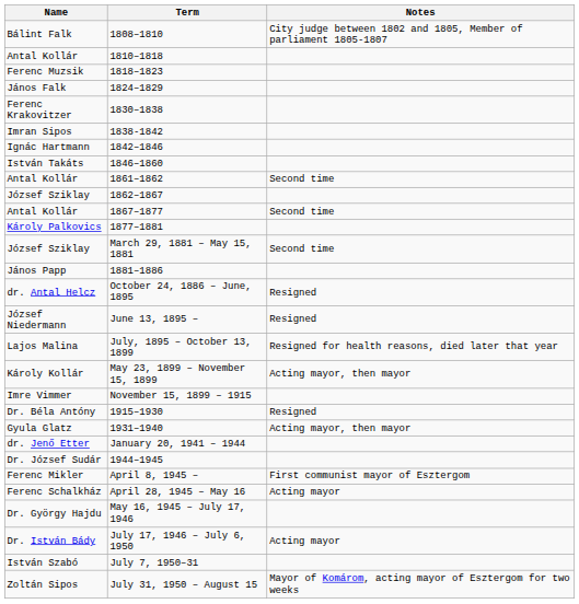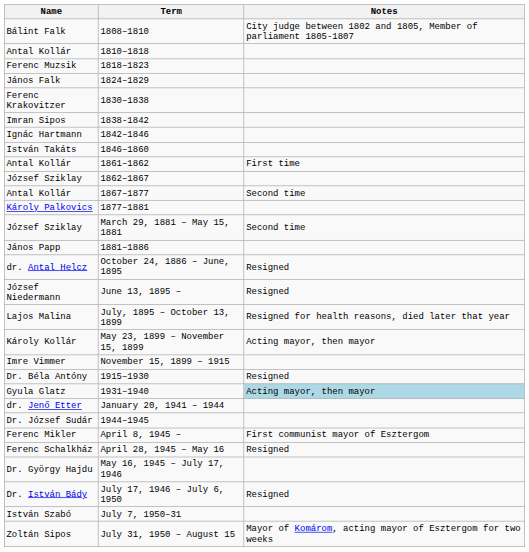 <table class="wikitable" border="1">
 <tr>
 <th width=130>Name</th>
 <th width=205>Term</th>
 <th width=400>Notes</th>
 </tr>
 <tr>
 <td>Bálint Falk</td>
 <td>1808–1810</td>
 <td>City judge between 1802 and 1805, Member of parliament  1805-1807</td>
 </tr>
 <tr>
 <td>Antal Kollár</td>
 <td>1810–1818</td>
 <td></td>
 </tr>
 <tr>
 <td>Ferenc Muzsik</td>
 <td>1818–1823</td>
 <td></td>
 </tr>
 <tr>
 <td>János Falk</td>
 <td>1824–1829</td>
 <td></td>
 </tr>
 <tr>
 <td>Ferenc Krakovitzer</td>
 <td>1830–1838</td>
 <td></td>
 </tr>
 <tr>
 <td>Imran Sipos</td>
 <td>1838-1842</td>
 <td></td>
 </tr>
 <tr>
 <td>Ignác Hartmann</td>
 <td>1842–1846</td>
 <td></td>
 </tr>
 <tr>
 <td>István Takáts</td>
 <td>1846–1860</td>
 <td></td>
 </tr>
 <tr>
 <td>Antal Kollár</td>
 <td>1861–1862</td>
-<td>Second time</td>
+<td>First time</td>
 </tr>
 <tr>
 <td>József Sziklay</td>
 <td>1862–1867</td>
 <td></td>
 </tr>
 <tr>
 <td>Antal Kollár</td>
 <td>1867–1877</td>
 <td>Second time</td>
 </tr>
 <tr>
 <td><a href='#'>Károly Palkovics</a></td>
 <td>1877–1881</td>
 <td></td>
 </tr>
 <tr>
 <td>József Sziklay</td>
 <td>March 29, 1881 – May 15, 1881</td>
 <td>Second time</td>
 </tr>
 <tr>
 <td>János Papp</td>
 <td>1881–1886</td>
 <td></td>
 </tr>
 <tr>
 <td>dr. <a href='#'>Antal Helcz</a></td>
 <td>October 24, 1886 – June, 1895</td>
 <td>Resigned</td>
 </tr>
 <tr>
 <td>József Niedermann</td>
 <td>June 13, 1895 –</td>
 <td>Resigned</td>
 </tr>
 <tr>
 <td>Lajos Malina</td>
 <td>July, 1895 – October 13, 1899</td>
 <td>Resigned for health reasons, died later that year</td>
 </tr>
 <tr>
 <td>Károly Kollár</td>
 <td>May 23, 1899 – November 15, 1899</td>
 <td>Acting mayor, then mayor</td>
 </tr>
 <tr>
 <td>Imre Vimmer</td>
 <td>November 15, 1899 – 1915</td>
 <td></td>
 </tr>
 <tr>
 <td>Dr. Béla Antóny</td>
 <td>1915–1930</td>
 <td>Resigned</td>
 </tr>
 <tr>
 <td>Gyula Glatz</td>
 <td>1931–1940</td>
-<td>Acting mayor, then mayor</td>
+<td style="background: lightblue;">Acting mayor, then mayor</td>
 </tr>
 <tr>
 <td>dr. <a href='#'>Jenő Etter</a></td>
 <td>January 20, 1941 – 1944</td>
 <td></td>
 </tr>
 <tr>
 <td>Dr. József Sudár</td>
 <td>1944–1945</td>
 <td></td>
 </tr>
 <tr>
 <td>Ferenc Mikler</td>
 <td>April 8, 1945 –</td>
 <td>First communist mayor of Esztergom</td>
 </tr>
 <tr>
 <td>Ferenc Schalkház</td>
 <td>April 28, 1945 – May 16</td>
-<td>Acting mayor</td>
+<td>Resigned</td>
 </tr>
 <tr>
 <td>Dr. György Hajdu</td>
 <td>May 16, 1945 – July 17, 1946</td>
 <td></td>
 </tr>
 <tr>
 <td>Dr. <a href='#'>István Bády</a></td>
 <td>July 17, 1946 – July 6, 1950</td>
-<td>Acting mayor</td>
+<td>Resigned</td>
 </tr>
 <tr>
 <td>István Szabó</td>
 <td>July 7, 1950–31</td>
 <td></td>
 </tr>
 <tr>
 <td>Zoltán Sipos</td>
 <td>July 31, 1950 – August 15</td>
 <td>Mayor of <a href='#'>Komárom</a>, acting mayor of Esztergom for two weeks</td>
 </tr>
 </table>
